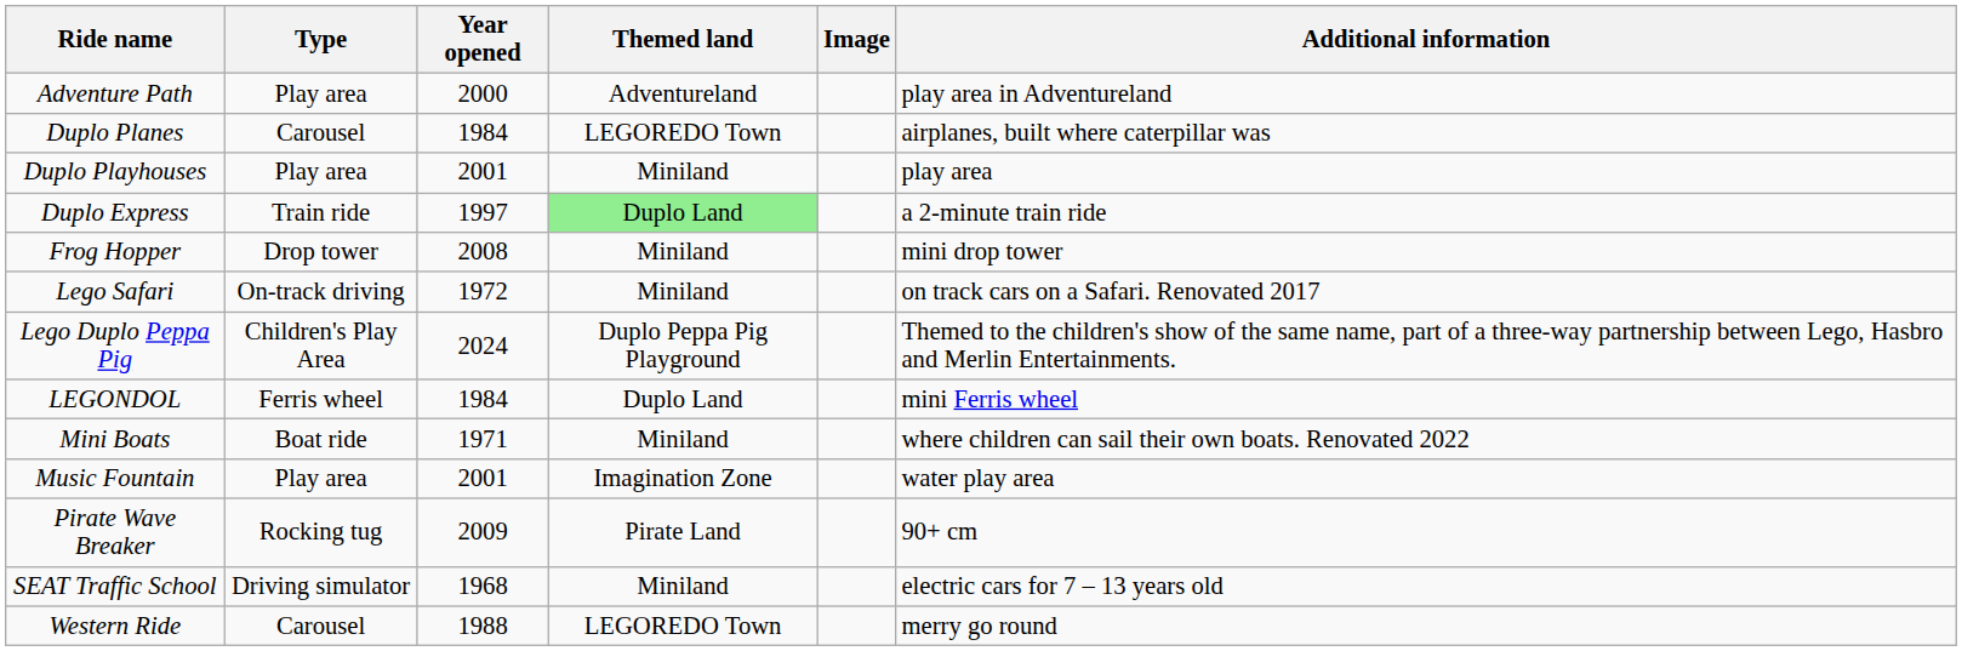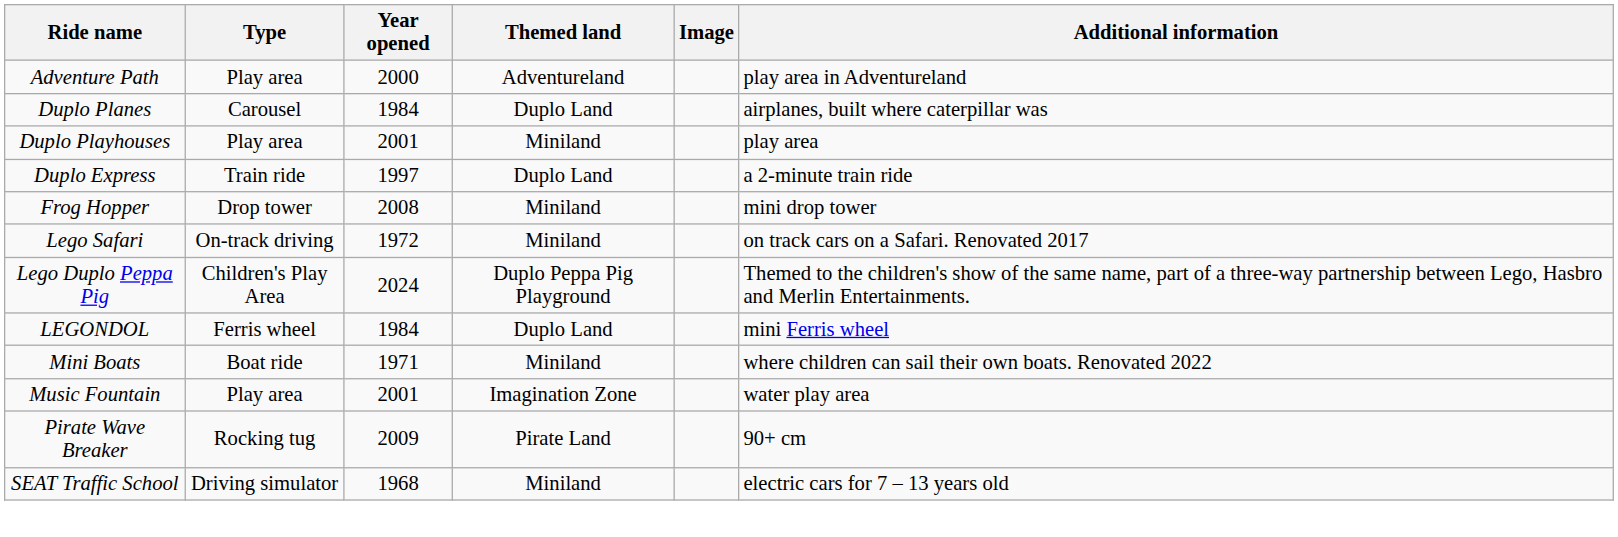 <table class="wikitable sortable" style="font-size:100%;text-align:center;">
 <tr>
 <th>Ride name</th>
 <th>Type</th>
 <th>Year opened</th>
 <th>Themed land</th>
 <th class="unsortable">Image</th>
 <th class="unsortable">Additional information</th>
 </tr>
 <tr>
 <td><em>Adventure Path</em></td>
 <td>Play area</td>
 <td>2000</td>
 <td>Adventureland</td>
 <td></td>
 <td style="text-align:left;">play area in Adventureland</td>
 </tr>
 <tr>
 <td><em>Duplo Planes</em></td>
 <td>Carousel</td>
 <td>1984</td>
-<td>LEGOREDO Town</td>
+<td>Duplo Land</td>
 <td></td>
 <td style="text-align:left;">airplanes, built where caterpillar was</td>
 </tr>
 <tr>
 <td><em>Duplo Playhouses</em></td>
 <td>Play area</td>
 <td>2001</td>
 <td>Miniland</td>
 <td></td>
 <td style="text-align:left;">play area</td>
 </tr>
 <tr>
 <td><em>Duplo Express</em></td>
 <td>Train ride</td>
 <td>1997</td>
-<td style="background: lightgreen;">Duplo Land</td>
+<td>Duplo Land</td>
 <td></td>
 <td style="text-align:left;">a 2-minute train ride</td>
 </tr>
 <tr>
 <td><em>Frog Hopper</em></td>
 <td>Drop tower</td>
 <td>2008</td>
 <td>Miniland</td>
 <td></td>
 <td style="text-align:left;">mini drop tower</td>
 </tr>
 <tr>
 <td><em>Lego Safari</em></td>
 <td>On-track driving</td>
 <td>1972</td>
 <td>Miniland</td>
 <td></td>
 <td style="text-align:left;">on track cars on a Safari. Renovated 2017</td>
 </tr>
 <tr>
 <td><em>Lego Duplo <a href='#'>Peppa Pig</a></em></td>
 <td>Children's Play Area</td>
 <td>2024</td>
 <td>Duplo Peppa Pig Playground</td>
 <td></td>
 <td style="text-align:left;">Themed to the children's show of the same name, part of a three-way partnership between Lego, Hasbro and Merlin Entertainments.</td>
 </tr>
 <tr>
 <td><em>LEGONDOL</em></td>
 <td>Ferris wheel</td>
 <td>1984</td>
 <td>Duplo Land</td>
 <td></td>
 <td style="text-align:left;">mini <a href='#'>Ferris wheel</a></td>
 </tr>
 <tr>
 <td><em>Mini Boats</em></td>
 <td>Boat ride</td>
 <td>1971</td>
 <td>Miniland</td>
 <td></td>
 <td style="text-align:left;">where children can sail their own boats. Renovated 2022</td>
 </tr>
 <tr>
 <td><em>Music Fountain</em></td>
 <td>Play area</td>
 <td>2001</td>
 <td>Imagination Zone</td>
 <td></td>
 <td style="text-align:left;">water play area</td>
 </tr>
 <tr>
 <td><em>Pirate Wave Breaker</em></td>
 <td>Rocking tug</td>
 <td>2009</td>
 <td>Pirate Land</td>
 <td></td>
 <td style="text-align:left;">90+ cm</td>
 </tr>
 <tr>
 <td><em>SEAT Traffic School</em></td>
 <td>Driving simulator</td>
 <td>1968</td>
 <td>Miniland</td>
 <td></td>
 <td style="text-align:left;">electric cars for 7 – 13 years old</td>
 </tr>
-<tr>
-<td><em>Western Ride</em></td>
-<td>Carousel</td>
-<td>1988</td>
-<td>LEGOREDO Town</td>
-<td></td>
-<td style="text-align:left;">merry go round</td>
-</tr>
 </table>
